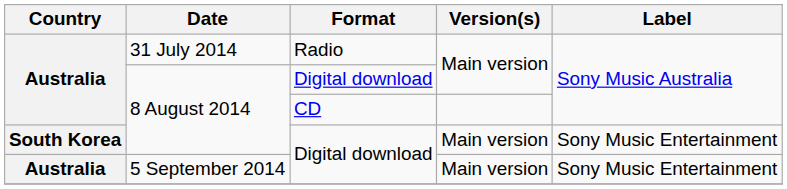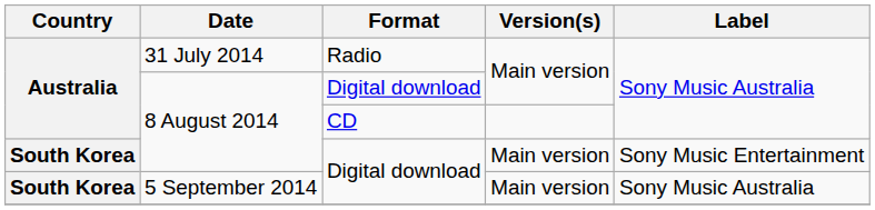 <table class="wikitable plainrowheaders">
 <tr>
 <th scope="col">Country</th>
 <th scope="col">Date</th>
 <th scope="col">Format</th>
 <th scope="col">Version(s)</th>
 <th scope="col">Label</th>
 </tr>
 <tr>
 <th scope="row" rowspan="3">Australia</th>
 <td>31 July 2014</td>
 <td>Radio</td>
 <td rowspan="2">Main version</td>
 <td rowspan="3"><a href='#'>Sony Music Australia</a></td>
 </tr>
 <tr>
 <td rowspan="3">8 August 2014</td>
 <td><a href='#'>Digital download</a></td>
 </tr>
 <tr>
 <td><a href='#'>CD</a></td>
 <td></td>
 </tr>
 <tr>
 <th scope="row">South Korea</th>
 <td rowspan="2">Digital download</td>
 <td>Main version</td>
 <td>Sony Music Entertainment</td>
 </tr>
 <tr>
-<th scope="row">Australia</th>
+<th scope="row">South Korea</th>
 <td>5 September 2014</td>
 <td>Main version</td>
-<td>Sony Music Entertainment</td>
+<td>Sony Music Australia</td>
 </tr>
 <tr>
 </tr>
 </table>
